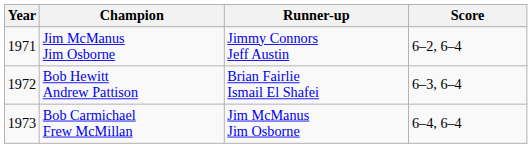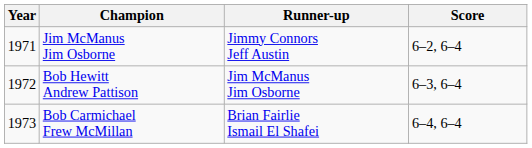 <table class="wikitable">
 <tr>
 <th>Year</th>
 <th width="200">Champion</th>
 <th width="200">Runner-up</th>
 <th width="125">Score</th>
 </tr>
 <tr>
 <td>1971</td>
 <td> <a href='#'>Jim McManus</a><br> <a href='#'>Jim Osborne</a></td>
 <td> <a href='#'>Jimmy Connors</a><br> <a href='#'>Jeff Austin</a></td>
 <td>6–2, 6–4</td>
 </tr>
 <tr>
 <td>1972</td>
 <td> <a href='#'>Bob Hewitt</a><br> <a href='#'>Andrew Pattison</a></td>
-<td> <a href='#'>Brian Fairlie</a><br> <a href='#'>Ismail El Shafei</a></td>
+<td> <a href='#'>Jim McManus</a><br> <a href='#'>Jim Osborne</a></td>
 <td>6–3, 6–4</td>
 </tr>
 <tr>
 <td>1973</td>
 <td> <a href='#'>Bob Carmichael</a><br> <a href='#'>Frew McMillan</a></td>
-<td> <a href='#'>Jim McManus</a><br> <a href='#'>Jim Osborne</a></td>
+<td> <a href='#'>Brian Fairlie</a><br> <a href='#'>Ismail El Shafei</a></td>
 <td>6–4, 6–4</td>
 </tr>
 </table>
